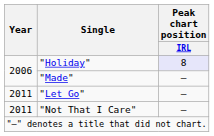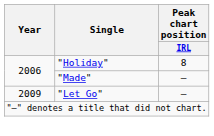 <table class="wikitable" style="text-align:center;">
 <tr>
 <th rowspan=2>Year</th>
 <th rowspan=2>Single</th>
 <th>Peak chart position</th>
 </tr>
 <tr>
 <th style="width:5em;font-size:85%"><a href='#'>IRL</a><br></th>
 </tr>
 <tr>
 <td rowspan="2">2006</td>
 <td style="text-align:left;">"<a href='#'>Holiday</a>"</td>
-<td style="background: lavender;">8</td>
+<td>8</td>
 </tr>
 <tr>
 <td style="text-align:left;">"<a href='#'>Made</a>"</td>
 <td>—</td>
 </tr>
 <tr>
-<td>2011</td>
+<td>2009</td>
 <td style="text-align:left;">"<a href='#'>Let Go</a>"</td>
-<td>—</td>
-</tr>
-<tr>
-<td>2011</td>
-<td style="text-align:left;">"Not That I Care"</td>
 <td>—</td>
 </tr>
 <tr>
 <td colspan="3" style="font-size:90%">"—" denotes a title that did not chart.</td>
 </tr>
 </table>
